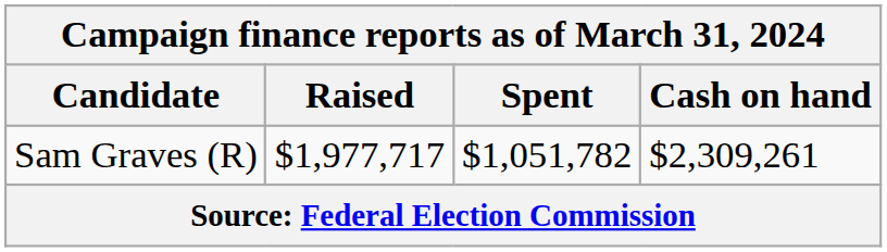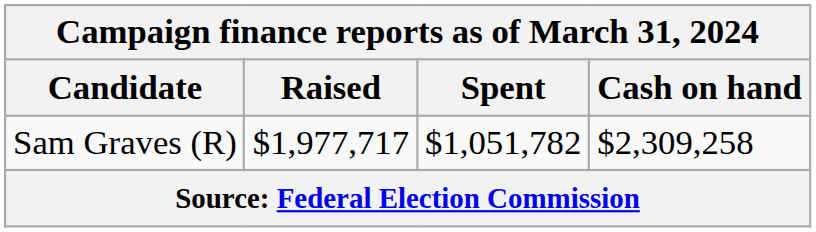 <table class="wikitable sortable">
 <tr>
 <th colspan=4>Campaign finance reports as of March 31, 2024</th>
 </tr>
 <tr style="text-align:center;">
 <th>Candidate</th>
 <th>Raised</th>
 <th>Spent</th>
 <th>Cash on hand</th>
 </tr>
 <tr>
 <td>Sam Graves (R)</td>
 <td>$1,977,717</td>
 <td>$1,051,782</td>
-<td>$2,309,261</td>
+<td>$2,309,258</td>
 </tr>
 <tr>
 <th colspan="4"><small>Source: <a href='#'>Federal Election Commission</a></small></th>
 </tr>
 </table>
